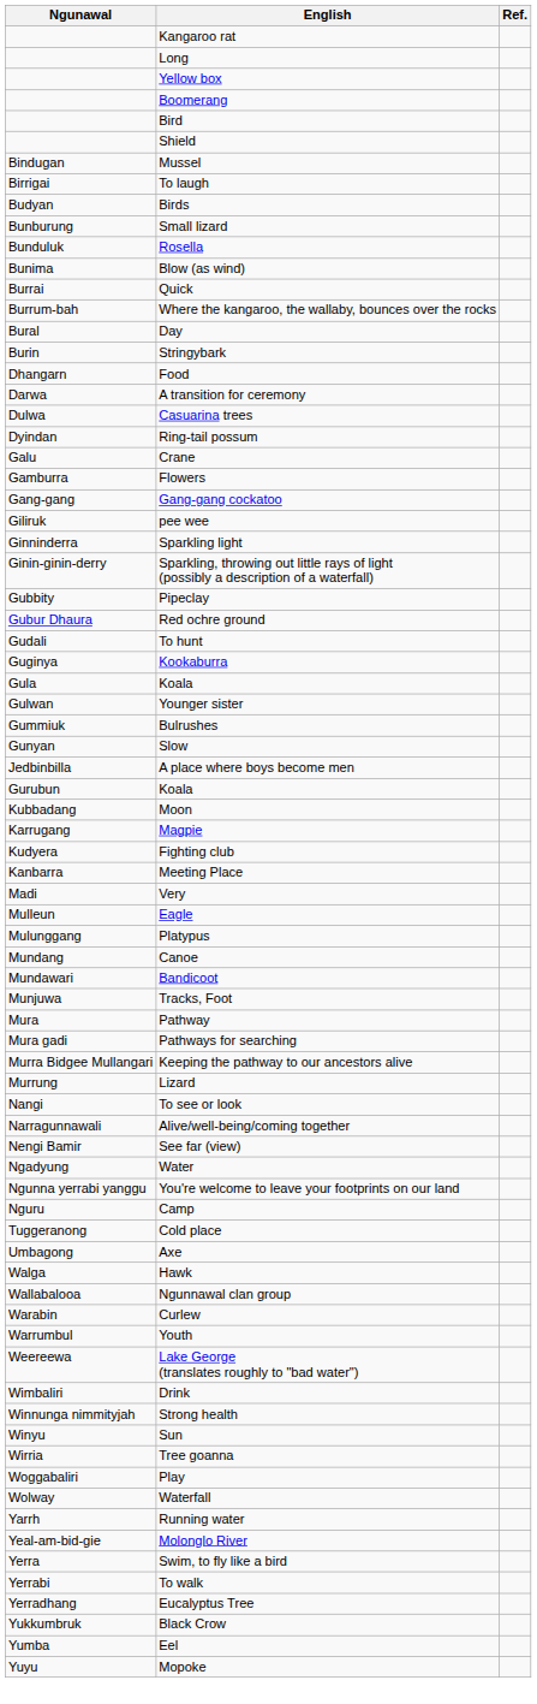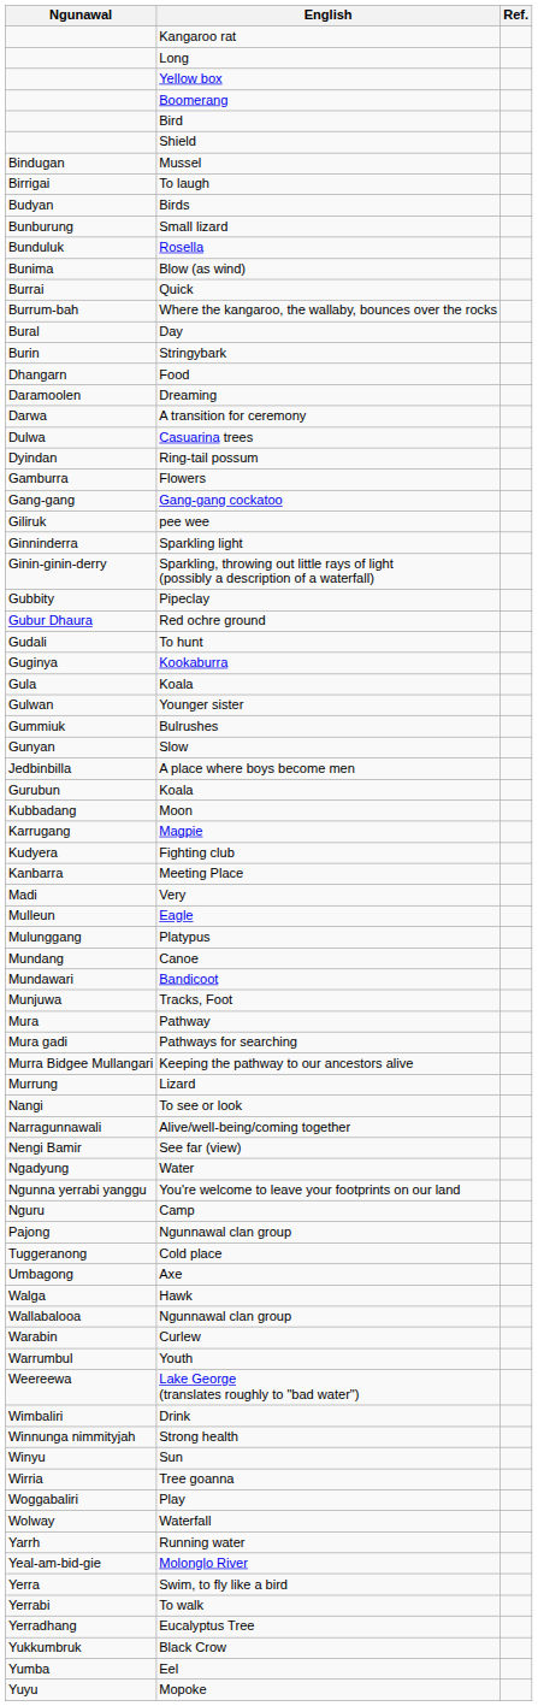 <table class="wikitable sortable plainrowheaders">
 <tr valign="top">
 <th scope="col">Ngunawal</th>
 <th scope="col">English</th>
 <th scope="col" class="unsortable">Ref.</th>
 </tr>
 <tr valign="top">
 <td></td>
 <td>Kangaroo rat</td>
 <td></td>
 </tr>
 <tr valign="top">
 <td></td>
 <td>Long</td>
 <td></td>
 </tr>
 <tr valign="top">
 <td></td>
 <td><a href='#'>Yellow box</a></td>
 <td></td>
 </tr>
 <tr valign="top">
 <td></td>
 <td><a href='#'>Boomerang</a></td>
 <td></td>
 </tr>
 <tr valign="top">
 <td></td>
 <td>Bird</td>
 <td></td>
 </tr>
 <tr valign="top">
 <td></td>
 <td>Shield</td>
 <td></td>
 </tr>
 <tr valign="top">
 <td>Bindugan</td>
 <td>Mussel</td>
 <td></td>
 </tr>
 <tr valign="top">
 <td>Birrigai</td>
 <td>To laugh</td>
 <td></td>
 </tr>
 <tr valign="top">
 <td>Budyan</td>
 <td>Birds</td>
 <td></td>
 </tr>
 <tr valign="top">
 <td>Bunburung</td>
 <td>Small lizard</td>
 <td></td>
 </tr>
 <tr valign="top">
 <td>Bunduluk</td>
 <td><a href='#'>Rosella</a></td>
 <td></td>
 </tr>
 <tr valign="top">
 <td>Bunima</td>
 <td>Blow (as wind)</td>
 <td></td>
 </tr>
 <tr valign="top">
 <td>Burrai</td>
 <td>Quick</td>
 <td></td>
 </tr>
 <tr valign="top">
 <td>Burrum-bah</td>
 <td>Where the kangaroo, the wallaby, bounces over the rocks</td>
 <td></td>
 </tr>
 <tr valign="top">
 <td>Bural</td>
 <td>Day</td>
 <td></td>
 </tr>
 <tr valign="top">
 <td>Burin</td>
 <td>Stringybark</td>
 <td></td>
 </tr>
 <tr valign="top">
 <td>Dhangarn</td>
 <td>Food</td>
 <td></td>
 </tr>
 <tr valign="top">
+<td>Daramoolen</td>
+<td>Dreaming</td>
+<td></td>
+</tr>
+<tr valign="top">
 <td>Darwa</td>
 <td>A transition for ceremony</td>
 <td></td>
 </tr>
 <tr valign="top">
 <td>Dulwa</td>
 <td><a href='#'>Casuarina</a> trees</td>
 <td></td>
 </tr>
 <tr valign="top">
 <td>Dyindan</td>
 <td>Ring-tail possum</td>
-<td></td>
-</tr>
-<tr valign="top">
-<td>Galu</td>
-<td>Crane</td>
 <td></td>
 </tr>
 <tr valign="top">
 <td>Gamburra</td>
 <td>Flowers</td>
 <td></td>
 </tr>
 <tr valign="top">
 <td>Gang-gang</td>
 <td><a href='#'>Gang-gang cockatoo</a></td>
 <td></td>
 </tr>
 <tr valign="top">
 <td>Giliruk</td>
 <td>pee wee</td>
 <td></td>
 </tr>
 <tr valign="top">
 <td>Ginninderra</td>
 <td>Sparkling light</td>
 <td></td>
 </tr>
 <tr valign="top">
 <td>Ginin-ginin-derry</td>
 <td>Sparkling, throwing out little rays of light<br>(possibly a description of a waterfall)</td>
 <td></td>
 </tr>
 <tr valign="top">
 <td>Gubbity</td>
 <td>Pipeclay</td>
 <td></td>
 </tr>
 <tr valign="top">
 <td><a href='#'>Gubur Dhaura</a></td>
 <td>Red ochre ground</td>
 <td></td>
 </tr>
 <tr valign="top">
 <td>Gudali</td>
 <td>To hunt</td>
 <td></td>
 </tr>
 <tr valign="top">
 <td>Guginya</td>
 <td><a href='#'>Kookaburra</a></td>
 <td></td>
 </tr>
 <tr valign="top">
 <td>Gula</td>
 <td>Koala</td>
 <td></td>
 </tr>
 <tr valign="top">
 <td>Gulwan</td>
 <td>Younger sister</td>
 <td></td>
 </tr>
 <tr valign="top">
 <td>Gummiuk</td>
 <td>Bulrushes</td>
 <td></td>
 </tr>
 <tr valign="top">
 <td>Gunyan</td>
 <td>Slow</td>
 <td></td>
 </tr>
 <tr valign="top">
 <td>Jedbinbilla</td>
 <td>A place where boys become men</td>
 <td></td>
 </tr>
 <tr valign="top">
 <td>Gurubun</td>
 <td>Koala</td>
 <td></td>
 </tr>
 <tr valign="top">
 <td>Kubbadang</td>
 <td>Moon</td>
 <td></td>
 </tr>
 <tr valign="top">
 <td>Karrugang</td>
 <td><a href='#'>Magpie</a></td>
 <td></td>
 </tr>
 <tr valign="top">
 <td>Kudyera</td>
 <td>Fighting club</td>
 <td></td>
 </tr>
 <tr>
 <td>Kanbarra</td>
 <td>Meeting Place</td>
 <td></td>
 </tr>
 <tr valign="top">
 <td>Madi</td>
 <td>Very</td>
 <td></td>
 </tr>
 <tr valign="top">
 <td>Mulleun</td>
 <td><a href='#'>Eagle</a></td>
 <td></td>
 </tr>
 <tr valign="top">
 <td>Mulunggang</td>
 <td>Platypus</td>
 <td></td>
 </tr>
 <tr valign="top">
 <td>Mundang</td>
 <td>Canoe</td>
 <td></td>
 </tr>
 <tr valign="top">
 <td>Mundawari</td>
 <td><a href='#'>Bandicoot</a></td>
 <td></td>
 </tr>
 <tr valign="top">
 <td>Munjuwa</td>
 <td>Tracks, Foot</td>
 <td></td>
 </tr>
 <tr valign="top">
 <td>Mura</td>
 <td>Pathway</td>
 <td></td>
 </tr>
 <tr valign="top">
 <td>Mura gadi</td>
 <td>Pathways for searching</td>
 <td></td>
 </tr>
 <tr valign="top">
 <td>Murra Bidgee Mullangari</td>
 <td>Keeping the pathway to our ancestors alive</td>
 <td></td>
 </tr>
 <tr valign="top">
 <td>Murrung</td>
 <td>Lizard</td>
 <td></td>
 </tr>
 <tr valign="top">
 <td>Nangi</td>
 <td>To see or look</td>
 <td></td>
 </tr>
 <tr valign="top">
 <td>Narragunnawali</td>
 <td>Alive/well-being/coming together</td>
 <td></td>
 </tr>
 <tr valign="top">
 <td>Nengi Bamir</td>
 <td>See far (view)</td>
 <td></td>
 </tr>
 <tr valign="top">
 <td>Ngadyung</td>
 <td>Water</td>
 <td></td>
 </tr>
 <tr valign="top">
 <td>Ngunna yerrabi yanggu</td>
 <td>You're welcome to leave your footprints on our land</td>
 <td></td>
 </tr>
 <tr valign="top">
 <td>Nguru</td>
 <td>Camp</td>
 <td></td>
 </tr>
 <tr valign="top">
+<td>Pajong</td>
+<td>Ngunnawal clan group</td>
+<td></td>
+</tr>
+<tr valign="top">
 <td>Tuggeranong</td>
 <td>Cold place</td>
 <td></td>
 </tr>
 <tr valign="top">
 <td>Umbagong</td>
 <td>Axe</td>
 <td></td>
 </tr>
 <tr valign="top">
 <td>Walga</td>
 <td>Hawk</td>
 <td></td>
 </tr>
 <tr valign="top">
 <td>Wallabalooa</td>
 <td>Ngunnawal clan group</td>
 <td></td>
 </tr>
 <tr valign="top">
 <td>Warabin</td>
 <td>Curlew</td>
 <td></td>
 </tr>
 <tr valign="top">
 <td>Warrumbul</td>
 <td>Youth</td>
 <td></td>
 </tr>
 <tr valign="top">
 <td>Weereewa</td>
 <td><a href='#'>Lake George</a><br>(translates roughly to "bad water")</td>
 <td></td>
 </tr>
 <tr valign="top">
 <td>Wimbaliri</td>
 <td>Drink</td>
 <td></td>
 </tr>
 <tr valign="top">
 <td>Winnunga nimmityjah</td>
 <td>Strong health</td>
 <td></td>
 </tr>
 <tr valign="top">
 <td>Winyu</td>
 <td>Sun</td>
 <td></td>
 </tr>
 <tr valign="top">
 <td>Wirria</td>
 <td>Tree goanna</td>
 <td></td>
 </tr>
 <tr valign="top">
 <td>Woggabaliri</td>
 <td>Play</td>
 <td></td>
 </tr>
 <tr valign="top">
 <td>Wolway</td>
 <td>Waterfall</td>
 <td></td>
 </tr>
 <tr valign="top">
 <td>Yarrh</td>
 <td>Running water</td>
 <td></td>
 </tr>
 <tr valign="top">
 <td>Yeal-am-bid-gie</td>
 <td><a href='#'>Molonglo River</a></td>
 <td></td>
 </tr>
 <tr valign="top">
 <td>Yerra</td>
 <td>Swim, to fly like a bird</td>
 <td></td>
 </tr>
 <tr valign="top">
 <td>Yerrabi</td>
 <td>To walk</td>
 <td></td>
 </tr>
 <tr valign="top">
 <td>Yerradhang</td>
 <td>Eucalyptus Tree</td>
 <td></td>
 </tr>
 <tr valign="top">
 <td>Yukkumbruk</td>
 <td>Black Crow</td>
 <td></td>
 </tr>
 <tr valign="top">
 <td>Yumba</td>
 <td>Eel</td>
 <td></td>
 </tr>
 <tr valign="top">
 <td>Yuyu</td>
 <td>Mopoke</td>
 <td></td>
 </tr>
 </table>
